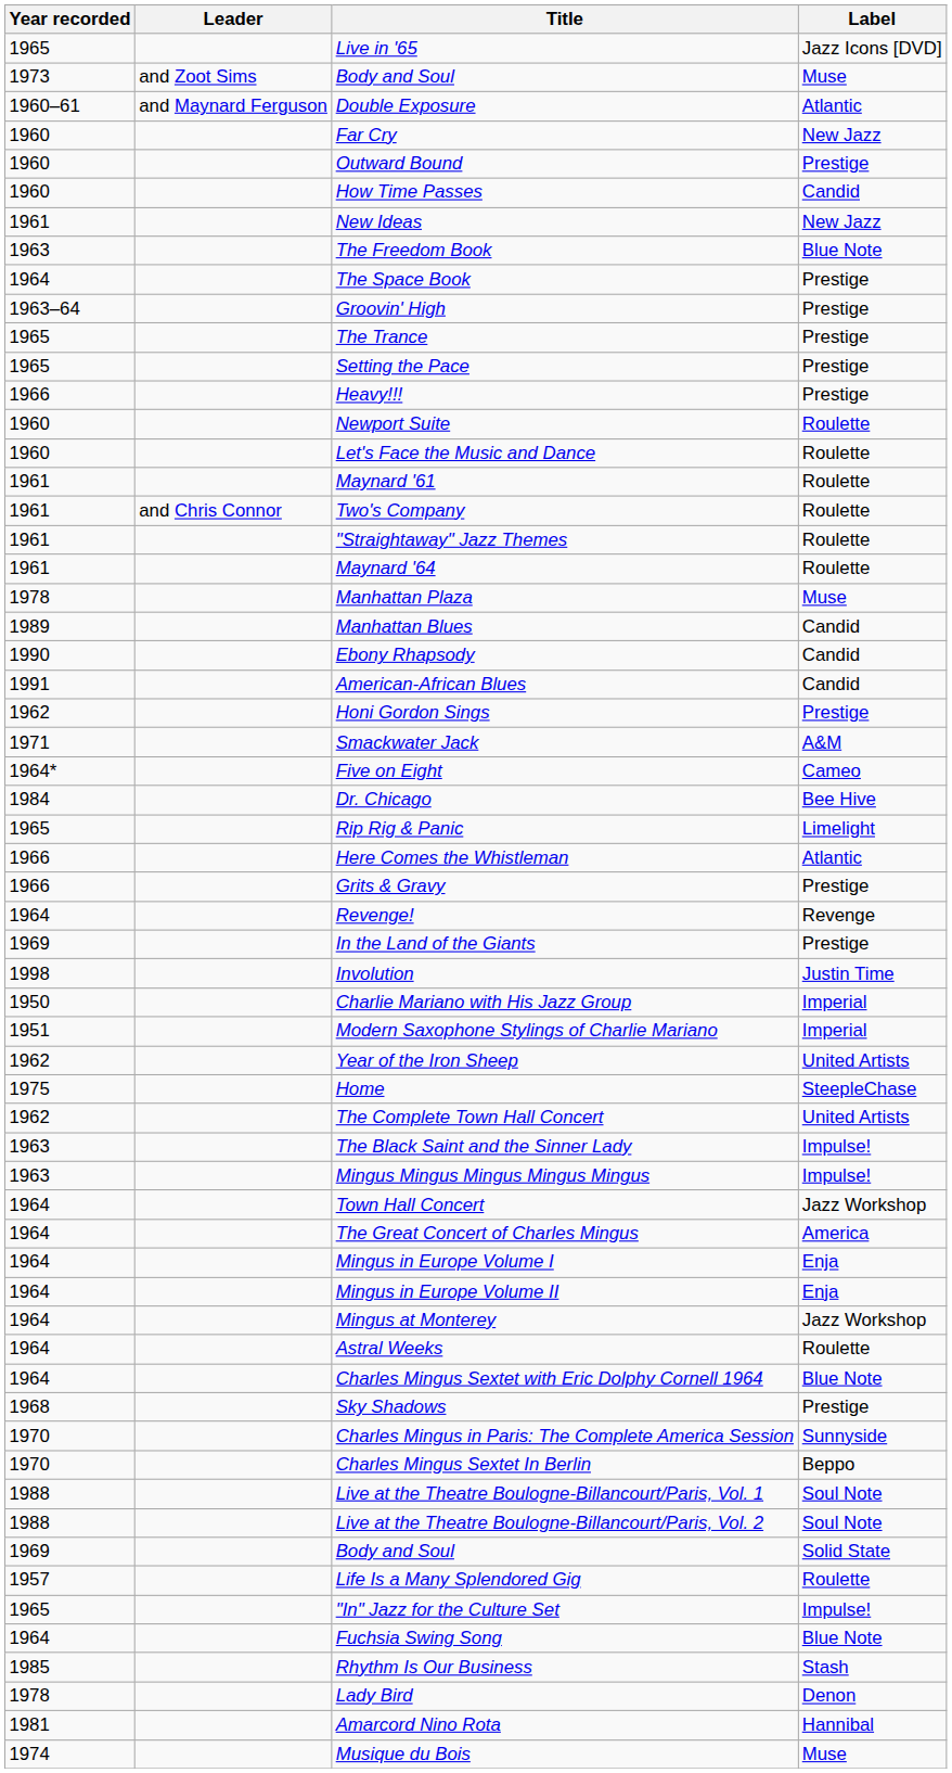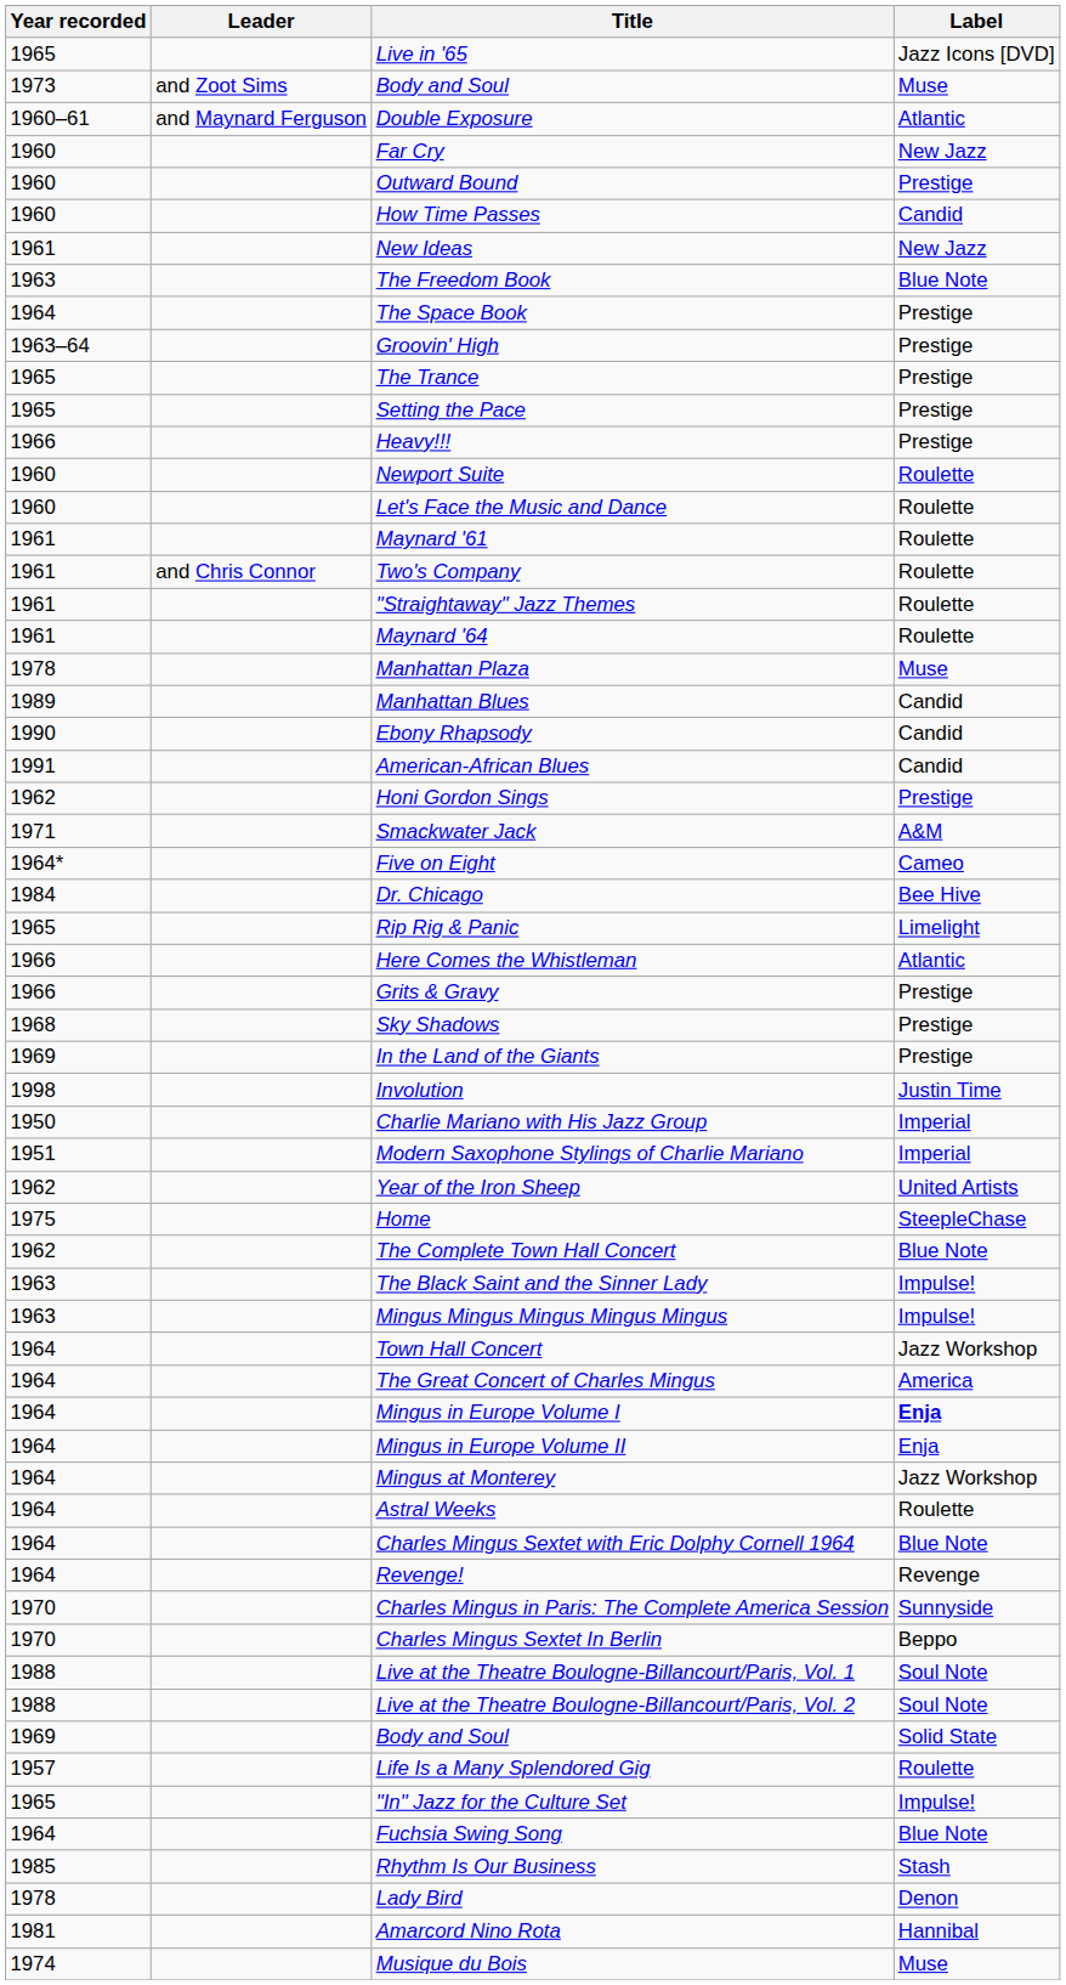 <table class="wikitable sortable">
 <tr>
 <th>Year recorded</th>
 <th>Leader</th>
 <th>Title</th>
 <th>Label</th>
 </tr>
 <tr>
 <td>1965</td>
 <td></td>
 <td><em><a href='#'>Live in '65</a></em></td>
 <td>Jazz Icons [DVD]</td>
 </tr>
 <tr>
 <td>1973</td>
 <td> and <a href='#'>Zoot Sims</a></td>
 <td><em><a href='#'>Body and Soul</a></em></td>
 <td><a href='#'>Muse</a></td>
 </tr>
 <tr>
 <td>1960–61</td>
 <td> and <a href='#'>Maynard Ferguson</a></td>
 <td><em><a href='#'>Double Exposure</a></em></td>
 <td><a href='#'>Atlantic</a></td>
 </tr>
 <tr>
 <td>1960</td>
 <td></td>
 <td><em><a href='#'>Far Cry</a></em></td>
 <td><a href='#'>New Jazz</a></td>
 </tr>
 <tr>
 <td>1960</td>
 <td></td>
 <td><em><a href='#'>Outward Bound</a></em></td>
 <td><a href='#'>Prestige</a></td>
 </tr>
 <tr>
 <td>1960</td>
 <td></td>
 <td><em><a href='#'>How Time Passes</a></em></td>
 <td><a href='#'>Candid</a></td>
 </tr>
 <tr>
 <td>1961</td>
 <td></td>
 <td><em><a href='#'>New Ideas</a></em></td>
 <td><a href='#'>New Jazz</a></td>
 </tr>
 <tr>
 <td>1963</td>
 <td></td>
 <td><em><a href='#'>The Freedom Book</a></em></td>
 <td><a href='#'>Blue Note</a></td>
 </tr>
 <tr>
 <td>1964</td>
 <td></td>
 <td><em><a href='#'>The Space Book</a></em></td>
 <td>Prestige</td>
 </tr>
 <tr>
 <td>1963–64</td>
 <td></td>
 <td><em><a href='#'>Groovin' High</a></em></td>
 <td>Prestige</td>
 </tr>
 <tr>
 <td>1965</td>
 <td></td>
 <td><em><a href='#'>The Trance</a></em></td>
 <td>Prestige</td>
 </tr>
 <tr>
 <td>1965</td>
 <td></td>
 <td><em><a href='#'>Setting the Pace</a></em></td>
 <td>Prestige</td>
 </tr>
 <tr>
 <td>1966</td>
 <td></td>
 <td><em><a href='#'>Heavy!!!</a></em></td>
 <td>Prestige</td>
 </tr>
 <tr>
 <td>1960</td>
 <td></td>
 <td><em><a href='#'>Newport Suite</a></em></td>
 <td><a href='#'>Roulette</a></td>
 </tr>
 <tr>
 <td>1960</td>
 <td></td>
 <td><em><a href='#'>Let's Face the Music and Dance</a></em></td>
 <td>Roulette</td>
 </tr>
 <tr>
 <td>1961</td>
 <td></td>
 <td><em><a href='#'>Maynard '61</a></em></td>
 <td>Roulette</td>
 </tr>
 <tr>
 <td>1961</td>
 <td> and <a href='#'>Chris Connor</a></td>
 <td><em><a href='#'>Two's Company</a></em></td>
 <td>Roulette</td>
 </tr>
 <tr>
 <td>1961</td>
 <td></td>
 <td><em><a href='#'>"Straightaway" Jazz Themes</a></em></td>
 <td>Roulette</td>
 </tr>
 <tr>
 <td>1961</td>
 <td></td>
 <td><em><a href='#'>Maynard '64</a></em></td>
 <td>Roulette</td>
 </tr>
 <tr>
 <td>1978</td>
 <td></td>
 <td><em><a href='#'>Manhattan Plaza</a></em></td>
 <td><a href='#'>Muse</a></td>
 </tr>
 <tr>
 <td>1989</td>
 <td></td>
 <td><em><a href='#'>Manhattan Blues</a></em></td>
 <td>Candid</td>
 </tr>
 <tr>
 <td>1990</td>
 <td></td>
 <td><em><a href='#'>Ebony Rhapsody</a></em></td>
 <td>Candid</td>
 </tr>
 <tr>
 <td>1991</td>
 <td></td>
 <td><em><a href='#'>American-African Blues</a></em></td>
 <td>Candid</td>
 </tr>
 <tr>
 <td>1962</td>
 <td></td>
 <td><em><a href='#'>Honi Gordon Sings</a></em></td>
 <td><a href='#'>Prestige</a></td>
 </tr>
 <tr>
 <td>1971</td>
 <td></td>
 <td><em><a href='#'>Smackwater Jack</a></em></td>
 <td><a href='#'>A&M</a></td>
 </tr>
 <tr>
 <td>1964*</td>
 <td></td>
 <td><em><a href='#'>Five on Eight</a></em></td>
 <td><a href='#'>Cameo</a></td>
 </tr>
 <tr>
 <td>1984</td>
 <td></td>
 <td><em><a href='#'>Dr. Chicago</a></em></td>
 <td><a href='#'>Bee Hive</a></td>
 </tr>
 <tr>
 <td>1965</td>
 <td></td>
 <td><em><a href='#'>Rip Rig & Panic</a></em></td>
 <td><a href='#'>Limelight</a></td>
 </tr>
 <tr>
 <td>1966</td>
 <td></td>
 <td><em><a href='#'>Here Comes the Whistleman</a></em></td>
 <td><a href='#'>Atlantic</a></td>
 </tr>
 <tr>
 <td>1966</td>
 <td></td>
 <td><em><a href='#'>Grits & Gravy</a></em></td>
 <td>Prestige</td>
 </tr>
 <tr>
-<td>1964</td>
+<td>1968</td>
 <td></td>
-<td><em><a href='#'>Revenge!</a></em></td>
-<td>Revenge</td>
+<td><em><a href='#'>Sky Shadows</a></em></td>
+<td>Prestige</td>
 </tr>
 <tr>
 <td>1969</td>
 <td></td>
 <td><em><a href='#'>In the Land of the Giants</a></em></td>
 <td>Prestige</td>
 </tr>
 <tr>
 <td>1998</td>
 <td></td>
 <td><em><a href='#'>Involution</a></em></td>
 <td><a href='#'>Justin Time</a></td>
 </tr>
 <tr>
 <td>1950</td>
 <td></td>
 <td><em><a href='#'>Charlie Mariano with His Jazz Group</a></em></td>
 <td><a href='#'>Imperial</a></td>
 </tr>
 <tr>
 <td>1951</td>
 <td></td>
 <td><em><a href='#'>Modern Saxophone Stylings of Charlie Mariano</a></em></td>
 <td><a href='#'>Imperial</a></td>
 </tr>
 <tr>
 <td>1962</td>
 <td></td>
 <td><em><a href='#'>Year of the Iron Sheep</a></em></td>
 <td><a href='#'>United Artists</a></td>
 </tr>
 <tr>
 <td>1975</td>
 <td></td>
 <td><em><a href='#'>Home</a></em></td>
 <td><a href='#'>SteepleChase</a></td>
 </tr>
 <tr>
 <td>1962</td>
 <td></td>
 <td><em><a href='#'>The Complete Town Hall Concert</a></em></td>
-<td><a href='#'>United Artists</a></td>
+<td><a href='#'>Blue Note</a></td>
 </tr>
 <tr>
 <td>1963</td>
 <td></td>
 <td><em><a href='#'>The Black Saint and the Sinner Lady</a></em></td>
 <td><a href='#'>Impulse!</a></td>
 </tr>
 <tr>
 <td>1963</td>
 <td></td>
 <td><em><a href='#'>Mingus Mingus Mingus Mingus Mingus</a></em></td>
 <td><a href='#'>Impulse!</a></td>
 </tr>
 <tr>
 <td>1964</td>
 <td></td>
 <td><em><a href='#'>Town Hall Concert</a></em></td>
 <td>Jazz Workshop</td>
 </tr>
 <tr>
 <td>1964</td>
 <td></td>
 <td><em><a href='#'>The Great Concert of Charles Mingus</a></em></td>
 <td><a href='#'>America</a></td>
 </tr>
 <tr>
 <td>1964</td>
 <td></td>
 <td><em><a href='#'>Mingus in Europe Volume I</a></em></td>
-<td><a href='#'>Enja</a></td>
+<td><strong><a href='#'>Enja</a></strong></td>
 </tr>
 <tr>
 <td>1964</td>
 <td></td>
 <td><em><a href='#'>Mingus in Europe Volume II</a></em></td>
 <td><a href='#'>Enja</a></td>
 </tr>
 <tr>
 <td>1964</td>
 <td></td>
 <td><em><a href='#'>Mingus at Monterey</a></em></td>
 <td>Jazz Workshop</td>
 </tr>
 <tr>
 <td>1964</td>
 <td></td>
 <td><em><a href='#'>Astral Weeks</a></em></td>
 <td>Roulette</td>
 </tr>
 <tr>
 <td>1964</td>
 <td></td>
 <td><em><a href='#'>Charles Mingus Sextet with Eric Dolphy Cornell 1964</a></em></td>
 <td><a href='#'>Blue Note</a></td>
 </tr>
 <tr>
-<td>1968</td>
+<td>1964</td>
 <td></td>
-<td><em><a href='#'>Sky Shadows</a></em></td>
-<td>Prestige</td>
+<td><em><a href='#'>Revenge!</a></em></td>
+<td>Revenge</td>
 </tr>
 <tr>
 <td>1970</td>
 <td></td>
 <td><em><a href='#'>Charles Mingus in Paris: The Complete America Session</a></em></td>
 <td><a href='#'>Sunnyside</a></td>
 </tr>
 <tr>
 <td>1970</td>
 <td></td>
 <td><em><a href='#'>Charles Mingus Sextet In Berlin</a></em></td>
 <td>Beppo</td>
 </tr>
 <tr>
 <td>1988</td>
 <td></td>
 <td><em><a href='#'>Live at the Theatre Boulogne-Billancourt/Paris, Vol. 1</a></em></td>
 <td><a href='#'>Soul Note</a></td>
 </tr>
 <tr>
 <td>1988</td>
 <td></td>
 <td><em><a href='#'>Live at the Theatre Boulogne-Billancourt/Paris, Vol. 2</a></em></td>
 <td><a href='#'>Soul Note</a></td>
 </tr>
 <tr>
 <td>1969</td>
 <td></td>
 <td><em><a href='#'>Body and Soul</a></em></td>
 <td><a href='#'>Solid State</a></td>
 </tr>
 <tr>
 <td>1957</td>
 <td></td>
 <td><em><a href='#'>Life Is a Many Splendored Gig</a></em></td>
 <td><a href='#'>Roulette</a></td>
 </tr>
 <tr>
 <td>1965</td>
 <td></td>
 <td><em><a href='#'>"In" Jazz for the Culture Set</a></em></td>
 <td><a href='#'>Impulse!</a></td>
 </tr>
 <tr>
 <td>1964</td>
 <td></td>
 <td><em><a href='#'>Fuchsia Swing Song</a></em></td>
 <td><a href='#'>Blue Note</a></td>
 </tr>
 <tr>
 <td>1985</td>
 <td></td>
 <td><em><a href='#'>Rhythm Is Our Business</a></em></td>
 <td><a href='#'>Stash</a></td>
 </tr>
 <tr>
 <td>1978</td>
 <td></td>
 <td><em><a href='#'>Lady Bird</a></em></td>
 <td><a href='#'>Denon</a></td>
 </tr>
 <tr>
 <td>1981</td>
 <td></td>
 <td><em><a href='#'>Amarcord Nino Rota</a></em></td>
 <td><a href='#'>Hannibal</a></td>
 </tr>
 <tr>
 <td>1974</td>
 <td></td>
 <td><em><a href='#'>Musique du Bois</a></em></td>
 <td><a href='#'>Muse</a></td>
 </tr>
 </table>
